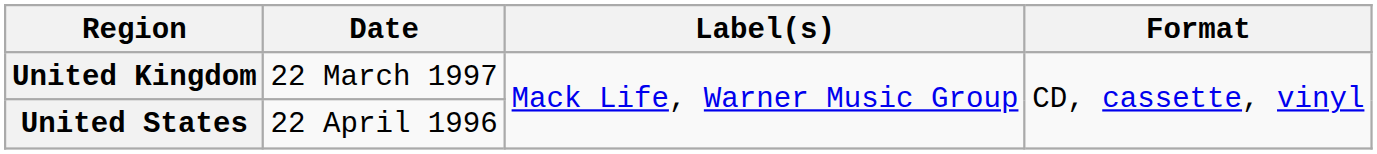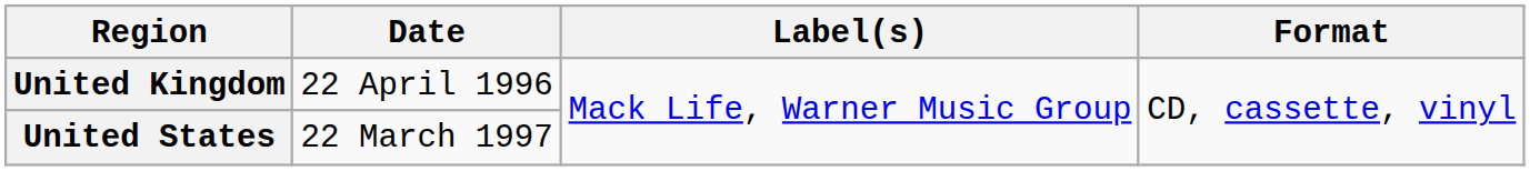 <table class="wikitable plainrowheaders">
 <tr>
 <th>Region</th>
 <th>Date</th>
 <th>Label(s)</th>
 <th>Format</th>
 </tr>
 <tr>
 <th scope="row">United Kingdom</th>
-<td>22 March 1997</td>
+<td>22 April 1996</td>
 <td rowspan="2"><a href='#'>Mack Life</a>, <a href='#'>Warner Music Group</a></td>
 <td rowspan="2">CD, <a href='#'>cassette</a>, <a href='#'>vinyl</a></td>
 </tr>
 <tr>
 <th scope="row">United States</th>
-<td>22 April 1996</td>
+<td>22 March 1997</td>
 </tr>
 </table>
